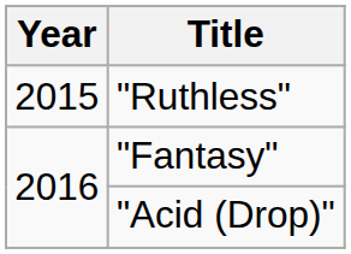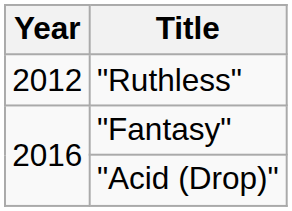 <table class="wikitable">
 <tr>
 <th>Year</th>
 <th>Title</th>
 </tr>
 <tr>
-<td>2015</td>
+<td>2012</td>
 <td>"Ruthless"</td>
 </tr>
 <tr>
 <td rowspan="2">2016</td>
 <td>"Fantasy"</td>
 </tr>
 <tr>
 <td>"Acid (Drop)"</td>
 </tr>
 </table>
